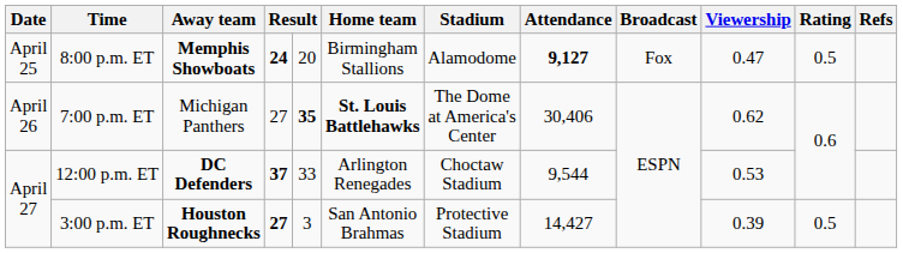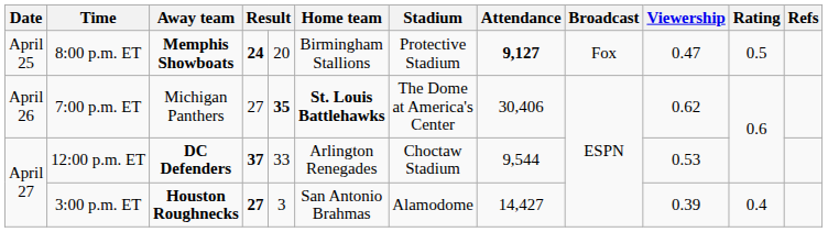 <table class="wikitable" style="text-align:center;">
 <tr>
 <th>Date</th>
 <th>Time<br></th>
 <th>Away team</th>
 <th colspan="2">Result<br></th>
 <th>Home team</th>
 <th>Stadium</th>
 <th>Attendance</th>
 <th>Broadcast</th>
 <th><a href='#'>Viewership</a><br></th>
 <th>Rating<br></th>
 <th>Refs</th>
 </tr>
 <tr>
 <td>April 25</td>
 <td>8:00 p.m. ET</td>
 <td><strong>Memphis Showboats</strong></td>
 <td><strong>24 </strong></td>
 <td>20</td>
 <td>Birmingham Stallions</td>
-<td>Alamodome</td>
+<td>Protective Stadium</td>
 <td><strong>9,127</strong></td>
 <td>Fox</td>
 <td>0.47</td>
 <td>0.5</td>
 <td></td>
 </tr>
 <tr>
 <td>April 26</td>
 <td>7:00 p.m. ET</td>
 <td>Michigan Panthers</td>
 <td>27</td>
 <td><strong>35</strong></td>
 <td><strong>St. Louis Battlehawks</strong></td>
 <td>The Dome at America's Center</td>
 <td>30,406</td>
 <td rowspan=3>ESPN</td>
 <td>0.62</td>
 <td rowspan="2">0.6</td>
 <td></td>
 </tr>
 <tr>
 <td rowspan=2>April 27</td>
 <td>12:00 p.m. ET</td>
 <td><strong>DC Defenders</strong></td>
 <td><strong>37</strong></td>
 <td>33</td>
 <td>Arlington Renegades</td>
 <td>Choctaw Stadium</td>
 <td>9,544</td>
 <td>0.53</td>
 <td></td>
 </tr>
 <tr>
 <td>3:00 p.m. ET</td>
 <td><strong>Houston Roughnecks</strong></td>
 <td><strong>27</strong></td>
 <td>3</td>
 <td>San Antonio Brahmas</td>
-<td>Protective Stadium</td>
+<td>Alamodome</td>
 <td>14,427</td>
 <td>0.39</td>
-<td>0.5</td>
+<td>0.4</td>
 <td></td>
 </tr>
 </table>
